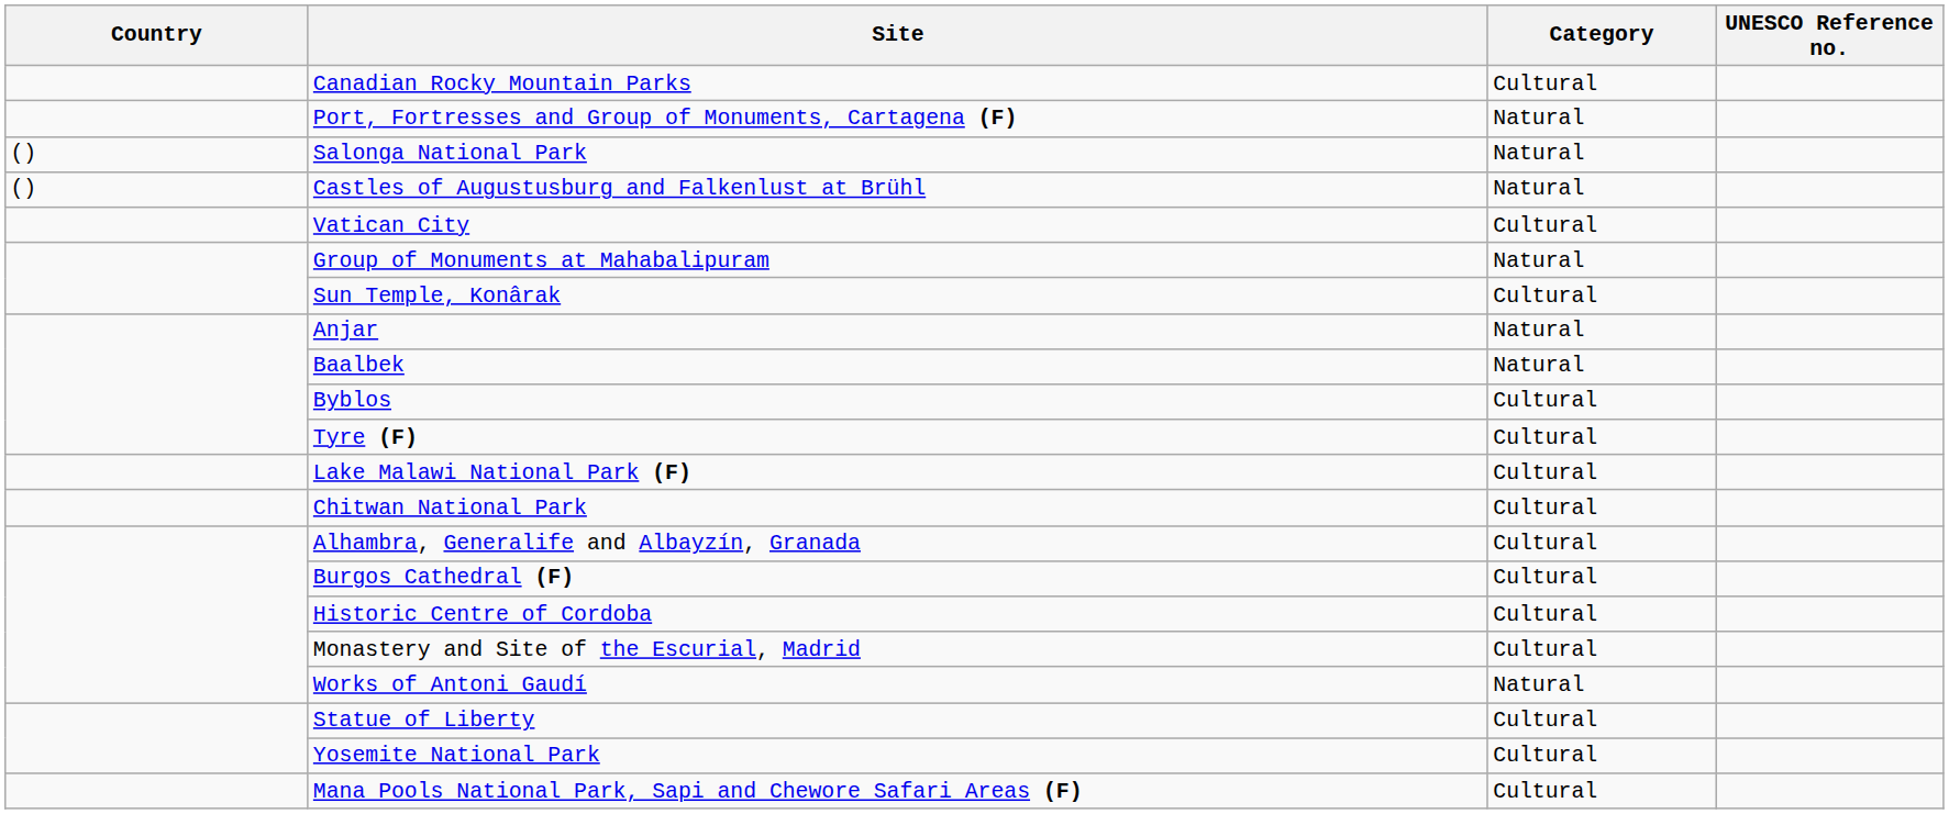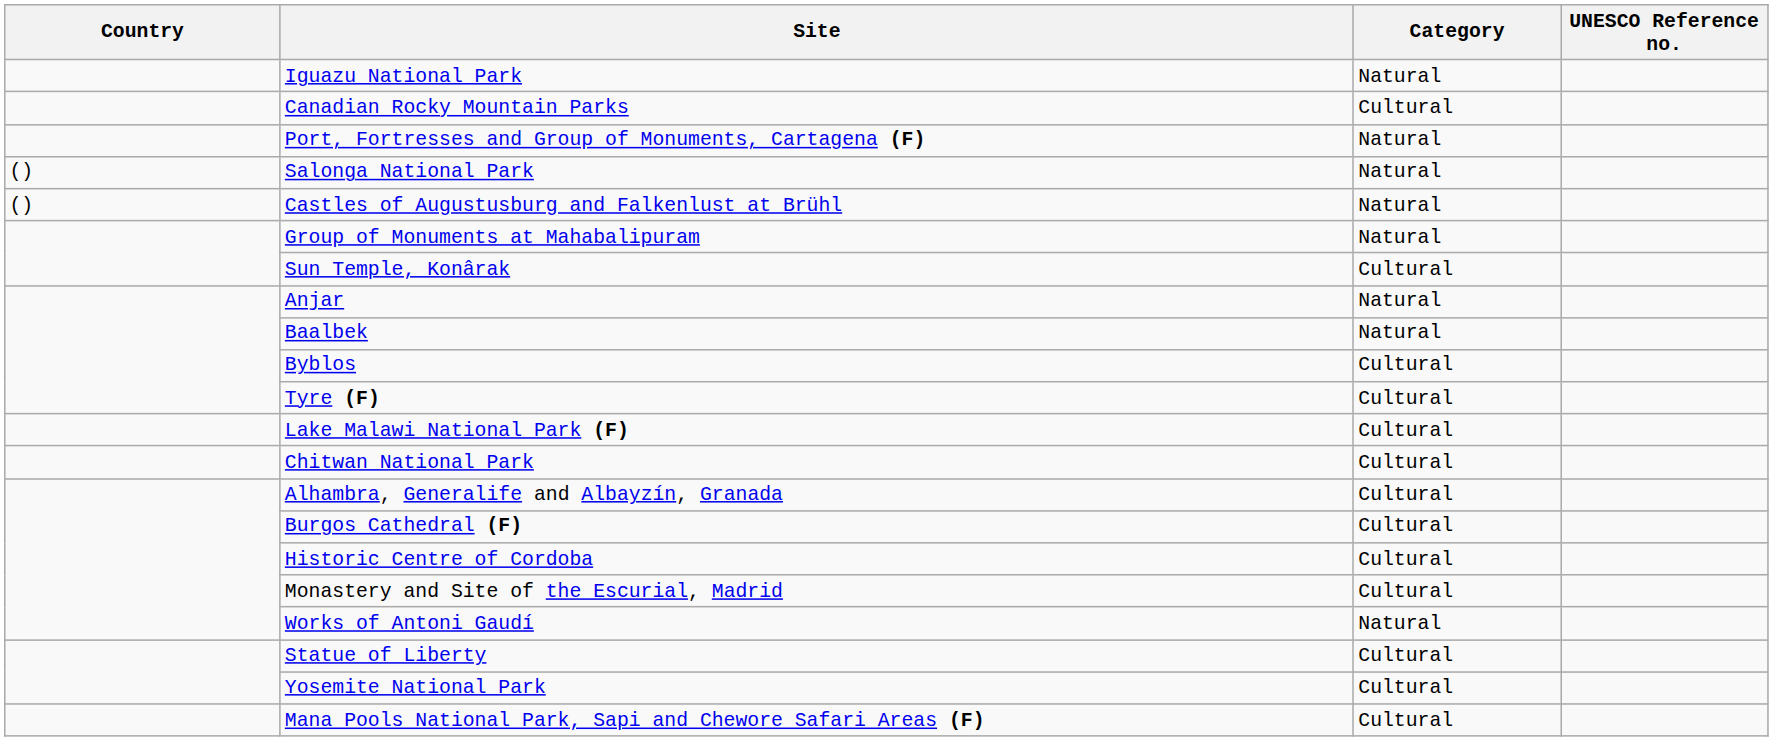 <table class="wikitable sortable" style="font-size:100%;">
 <tr>
 <th scope="col" width="175">Country</th>
 <th scope="col" width="700">Site</th>
 <th scope="col" width="130">Category</th>
 <th scope="col" width="130">UNESCO Reference no.</th>
+</tr>
+<tr>
+<td></td>
+<td><a href='#'>Iguazu National Park</a></td>
+<td>Natural</td>
+<td></td>
 </tr>
 <tr>
 <td></td>
 <td><a href='#'>Canadian Rocky Mountain Parks</a></td>
 <td>Cultural</td>
 <td></td>
 </tr>
 <tr>
 <td></td>
 <td><a href='#'>Port, Fortresses and Group of Monuments, Cartagena</a> <strong>(F)</strong></td>
 <td>Natural</td>
 <td></td>
 </tr>
 <tr>
 <td data-sort-value="DR Congo">()<br></td>
 <td><a href='#'>Salonga National Park</a></td>
 <td>Natural</td>
 <td></td>
 </tr>
 <tr>
 <td data-sort-value="Germany">()<br></td>
 <td><a href='#'>Castles of Augustusburg and Falkenlust at Brühl</a></td>
 <td>Natural</td>
-<td></td>
-</tr>
-<tr>
-<td></td>
-<td><a href='#'>Vatican City</a></td>
-<td>Cultural</td>
 <td></td>
 </tr>
 <tr>
 <td rowspan="2"></td>
 <td><a href='#'>Group of Monuments at Mahabalipuram</a></td>
 <td>Natural</td>
 <td></td>
 </tr>
 <tr>
 <td><a href='#'>Sun Temple, Konârak</a></td>
 <td>Cultural</td>
 <td></td>
 </tr>
 <tr>
 <td rowspan="4"></td>
 <td><a href='#'>Anjar</a></td>
 <td>Natural</td>
 <td></td>
 </tr>
 <tr>
 <td><a href='#'>Baalbek</a></td>
 <td>Natural</td>
 <td></td>
 </tr>
 <tr>
 <td><a href='#'>Byblos</a></td>
 <td>Cultural</td>
 <td></td>
 </tr>
 <tr>
 <td><a href='#'>Tyre</a> <strong>(F)</strong></td>
 <td>Cultural</td>
 <td></td>
 </tr>
 <tr>
 <td></td>
 <td><a href='#'>Lake Malawi National Park</a> <strong>(F)</strong></td>
 <td>Cultural</td>
 <td></td>
 </tr>
 <tr>
 <td></td>
 <td><a href='#'>Chitwan National Park</a></td>
 <td>Cultural</td>
 <td></td>
 </tr>
 <tr>
 <td rowspan="5"></td>
 <td><a href='#'>Alhambra</a>, <a href='#'>Generalife</a> and <a href='#'>Albayzín</a>, <a href='#'>Granada</a></td>
 <td>Cultural</td>
 <td></td>
 </tr>
 <tr>
 <td><a href='#'>Burgos Cathedral</a> <strong>(F)</strong></td>
 <td>Cultural</td>
 <td></td>
 </tr>
 <tr>
 <td><a href='#'>Historic Centre of Cordoba</a></td>
 <td>Cultural</td>
 <td></td>
 </tr>
 <tr>
 <td>Monastery and Site of <a href='#'>the Escurial</a>, <a href='#'>Madrid</a></td>
 <td>Cultural</td>
 <td></td>
 </tr>
 <tr>
 <td><a href='#'>Works of Antoni Gaudí</a></td>
 <td>Natural</td>
 <td></td>
 </tr>
 <tr>
 <td rowspan="2"></td>
 <td><a href='#'>Statue of Liberty</a></td>
 <td>Cultural</td>
 <td></td>
 </tr>
 <tr>
 <td><a href='#'>Yosemite National Park</a></td>
 <td>Cultural</td>
 <td></td>
 </tr>
 <tr>
 <td></td>
 <td><a href='#'>Mana Pools National Park, Sapi and Chewore Safari Areas</a> <strong>(F)</strong></td>
 <td>Cultural</td>
 <td></td>
 </tr>
 </table>
